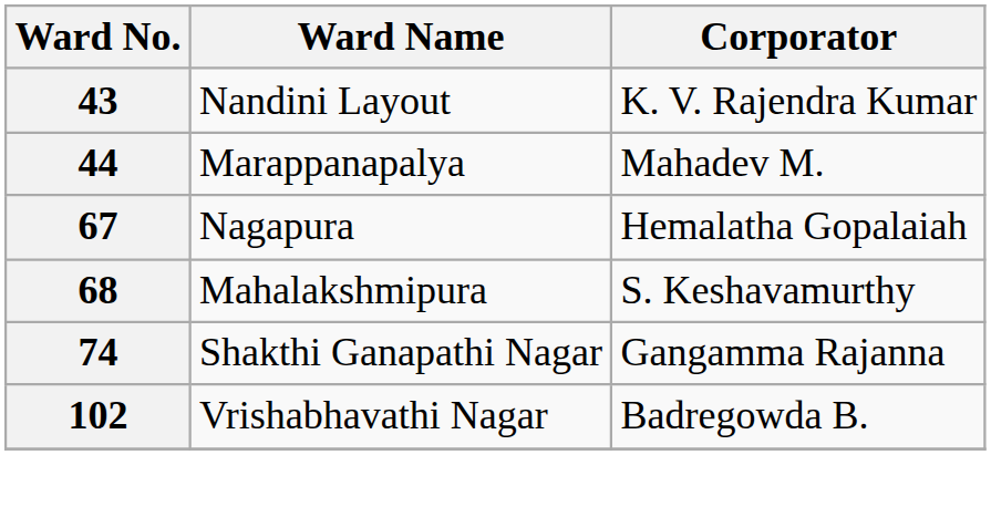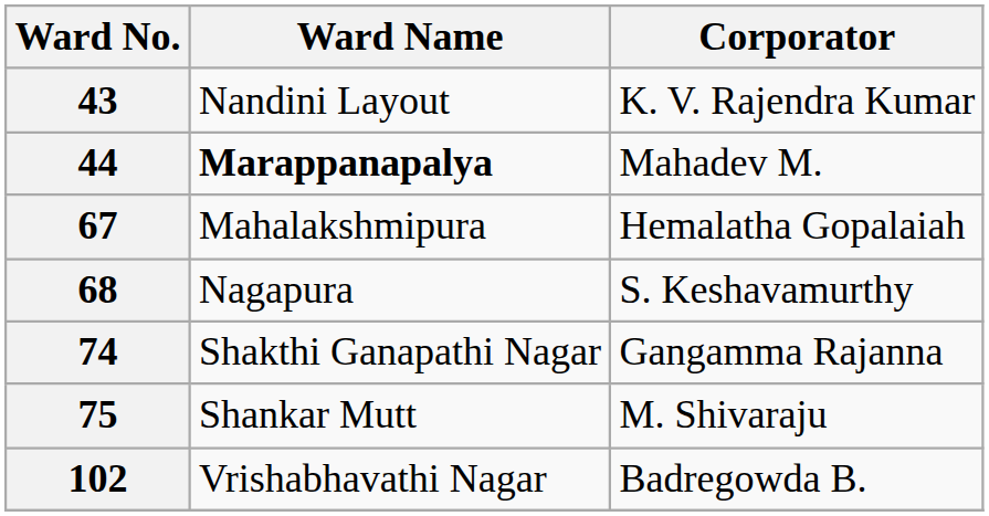 <table class="wikitable sortable">
 <tr>
 <th>Ward No.</th>
 <th>Ward Name</th>
 <th>Corporator</th>
 </tr>
 <tr>
 <th>43</th>
 <td>Nandini Layout</td>
 <td>K. V. Rajendra Kumar</td>
 </tr>
 <tr>
 <th>44</th>
-<td>Marappanapalya</td>
+<td><strong>Marappanapalya</strong></td>
 <td>Mahadev M.</td>
 </tr>
 <tr>
 <th>67</th>
-<td>Nagapura</td>
+<td>Mahalakshmipura</td>
 <td>Hemalatha Gopalaiah</td>
 </tr>
 <tr>
 <th>68</th>
-<td>Mahalakshmipura</td>
+<td>Nagapura</td>
 <td>S. Keshavamurthy</td>
 </tr>
 <tr>
 <th>74</th>
 <td>Shakthi Ganapathi Nagar</td>
 <td>Gangamma Rajanna</td>
+</tr>
+<tr>
+<th>75</th>
+<td>Shankar Mutt</td>
+<td>M. Shivaraju</td>
 </tr>
 <tr>
 <th>102</th>
 <td>Vrishabhavathi Nagar</td>
 <td>Badregowda B.</td>
 </tr>
 <tr>
 </tr>
 </table>
